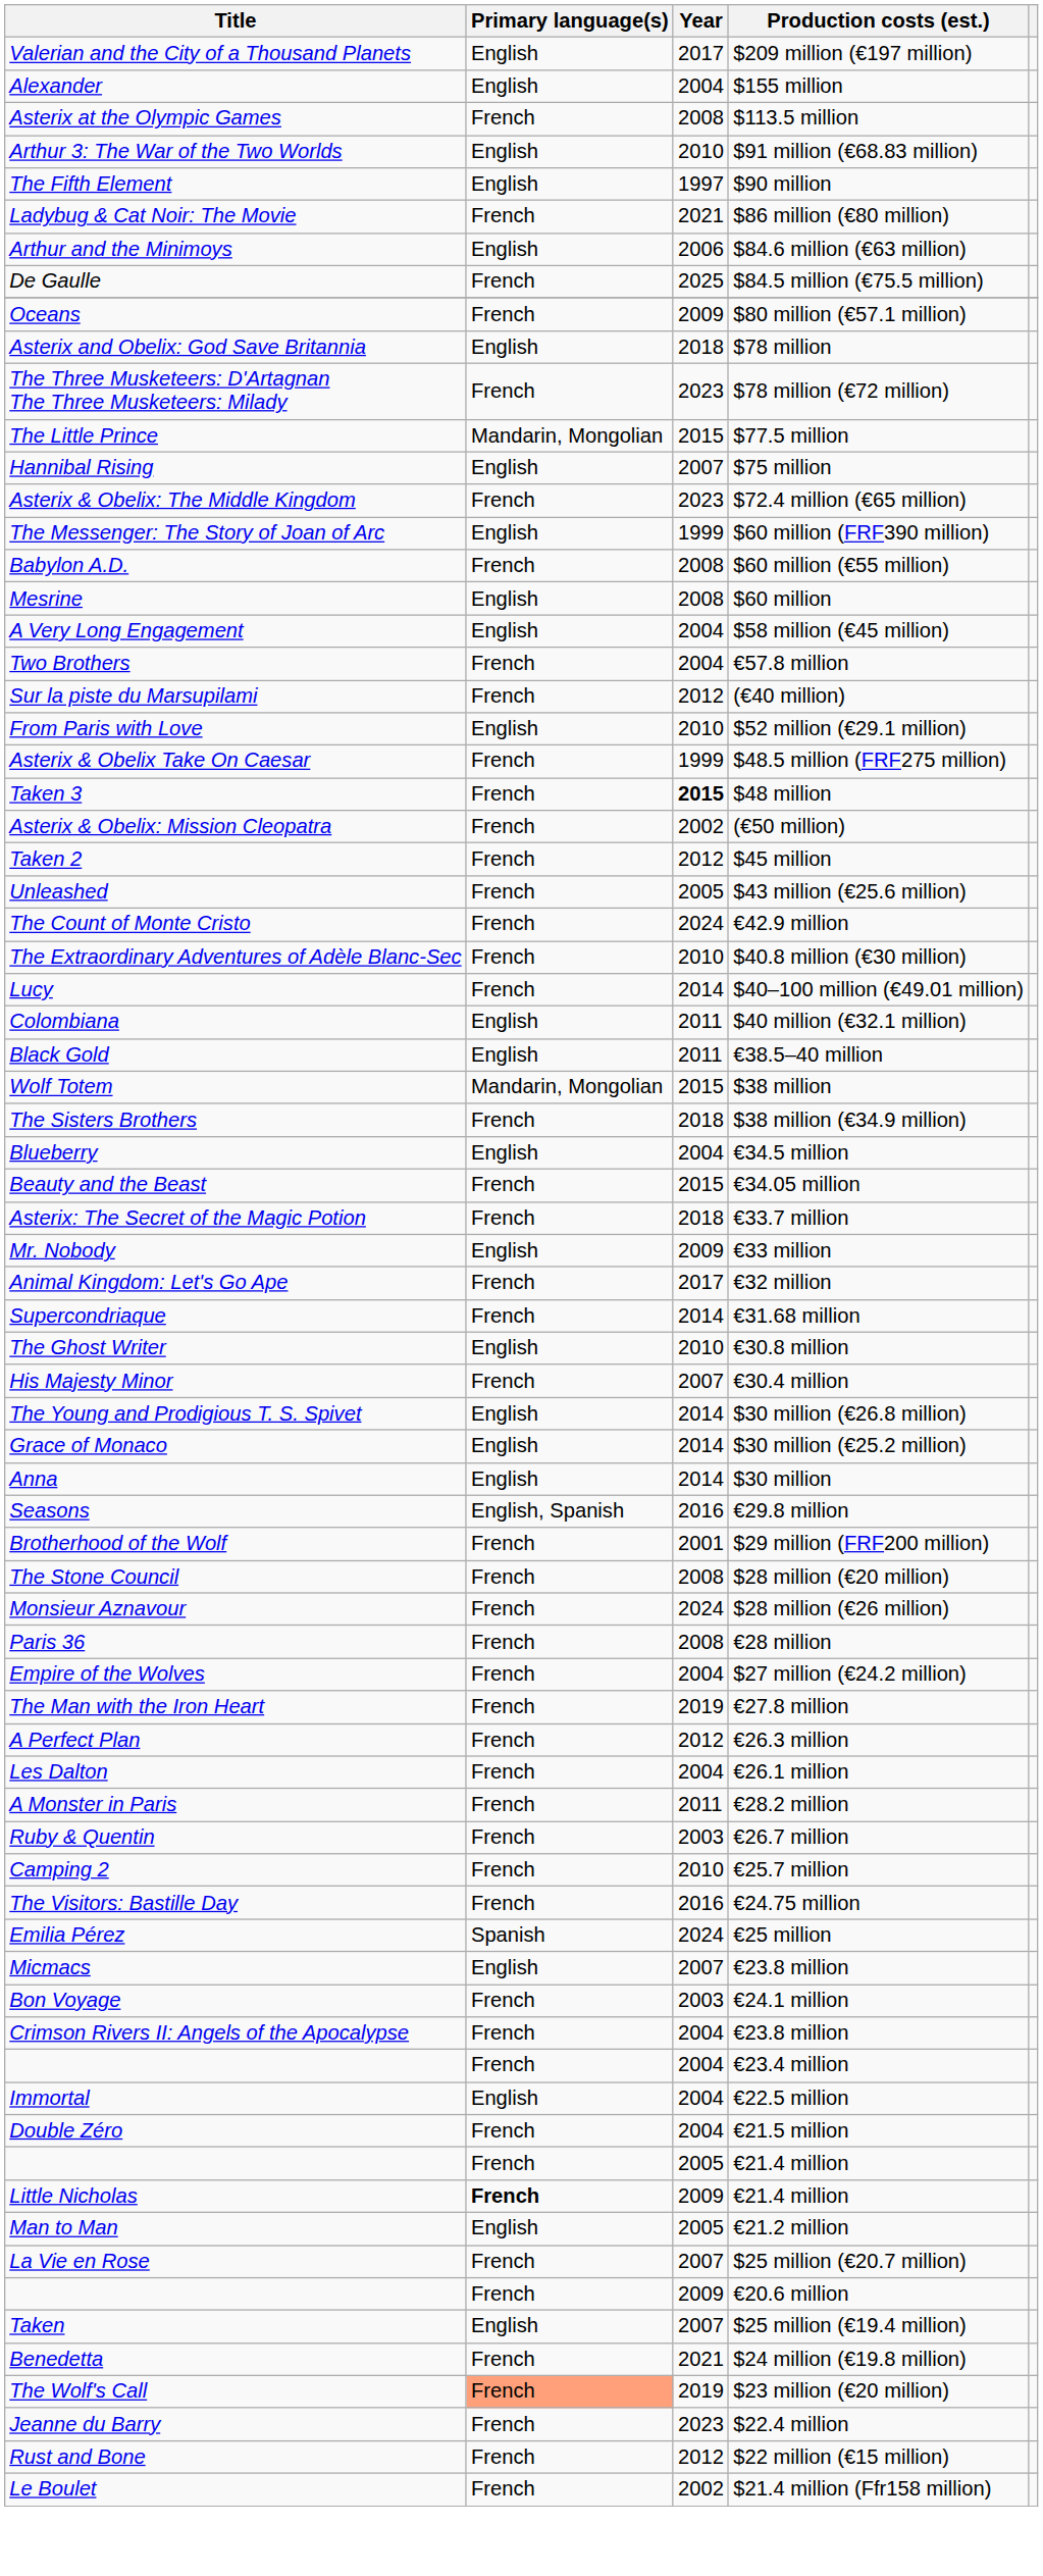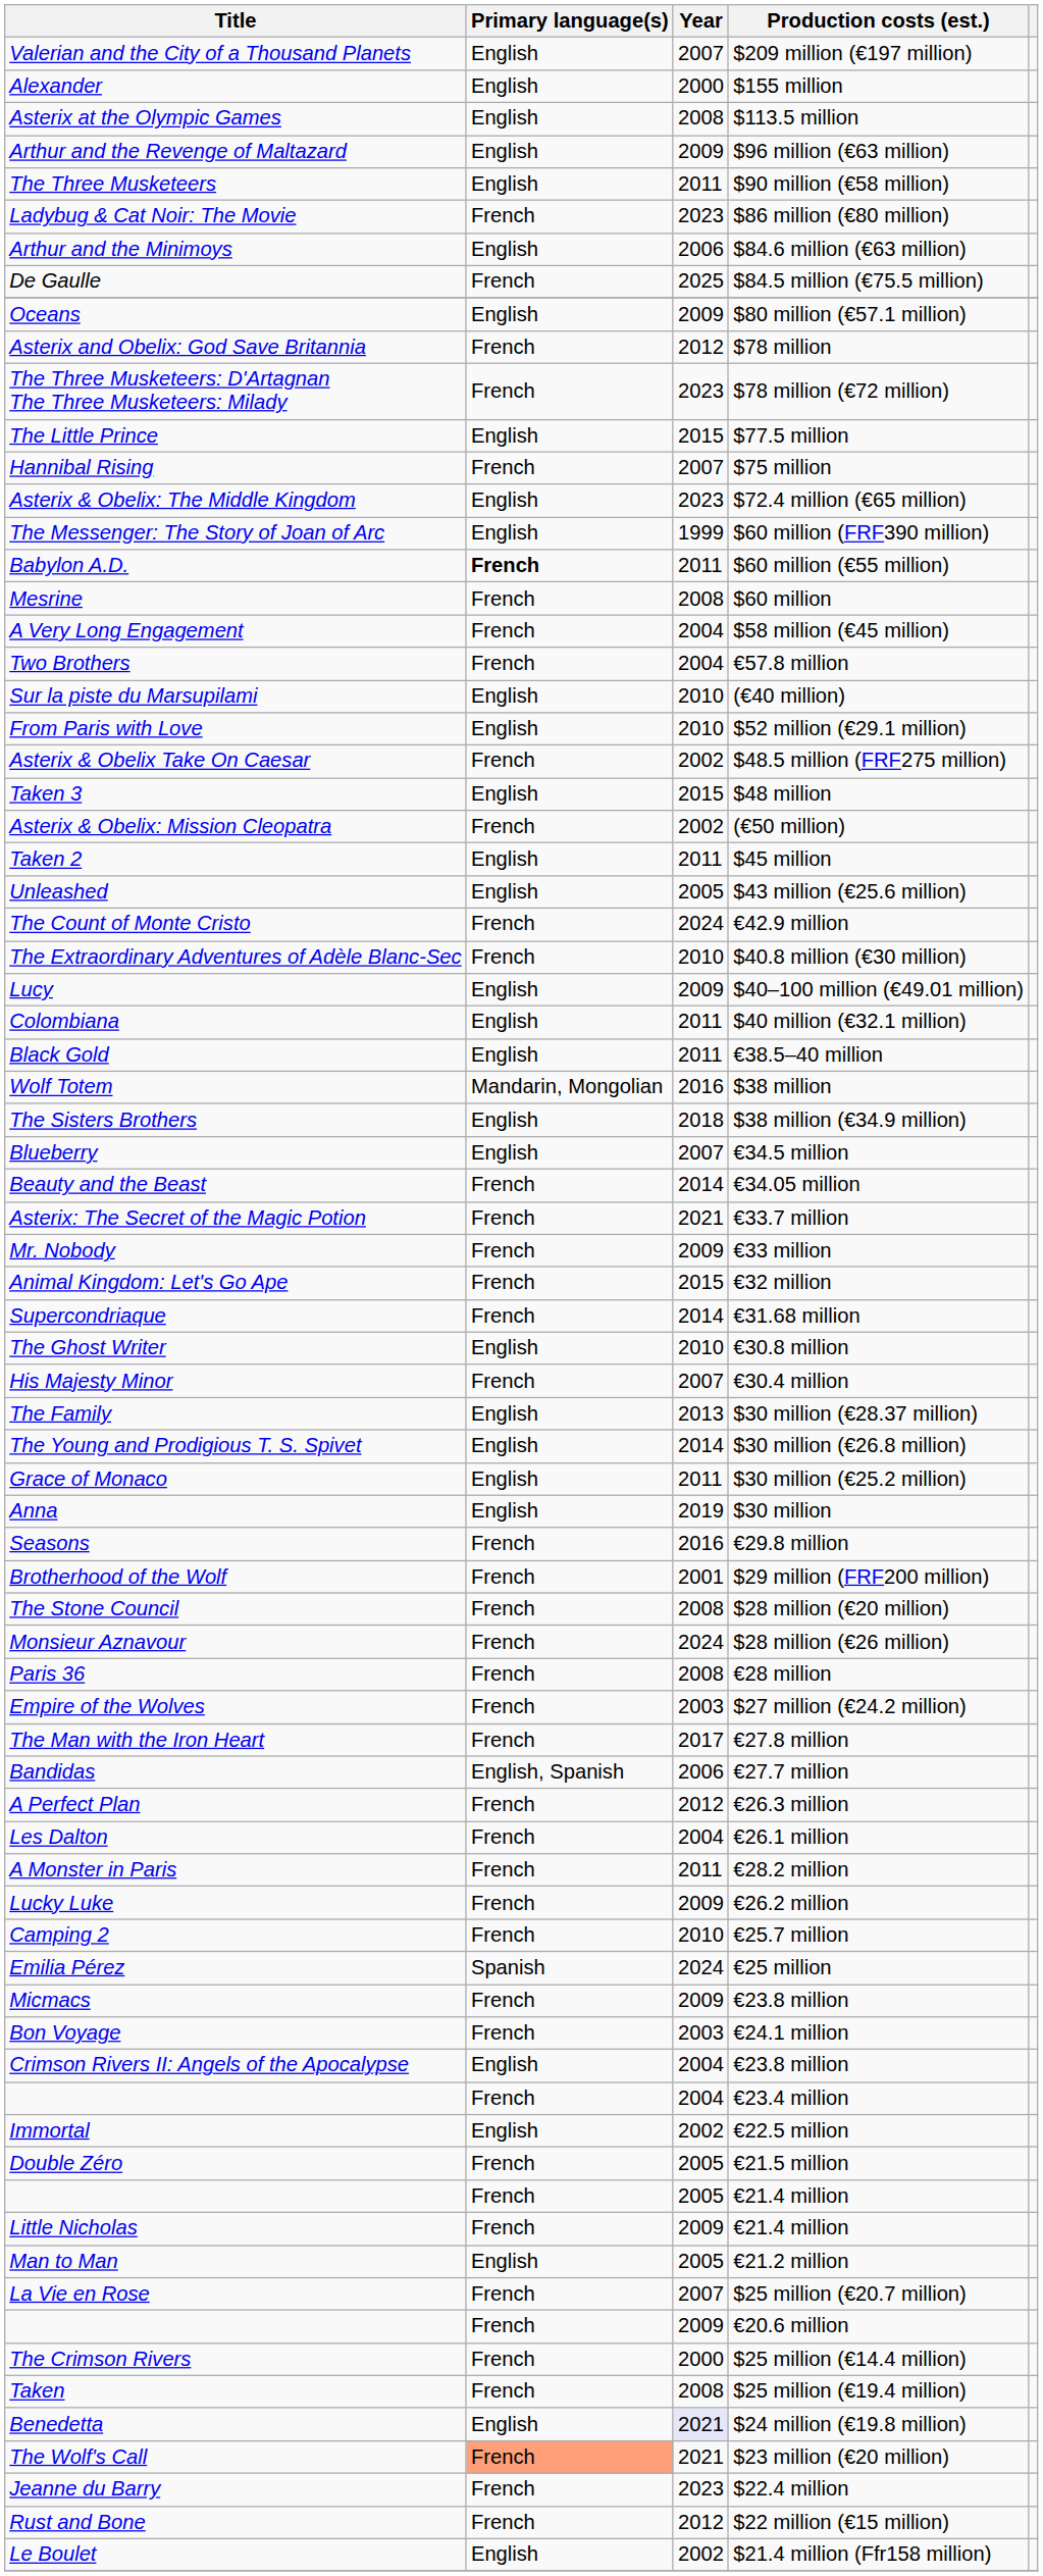 <table class="wikitable sortable">
 <tr>
 <th>Title</th>
 <th>Primary language(s)</th>
 <th>Year</th>
 <th>Production costs (est.)</th>
 <th></th>
 </tr>
 <tr>
 <td><em><a href='#'>Valerian and the City of a Thousand Planets</a></em></td>
 <td>English</td>
-<td>2017</td>
+<td>2007</td>
 <td>$209 million (€197 million)</td>
 <td></td>
 </tr>
 <tr>
 <td><em><a href='#'>Alexander</a></em></td>
 <td>English</td>
-<td>2004</td>
+<td>2000</td>
 <td>$155 million</td>
 <td></td>
 </tr>
 <tr>
 <td><em><a href='#'>Asterix at the Olympic Games</a></em></td>
-<td>French</td>
+<td>English</td>
 <td>2008</td>
 <td>$113.5 million</td>
 <td></td>
 </tr>
 <tr>
-<td><em><a href='#'>Arthur 3: The War of the Two Worlds</a></em></td>
+<td><em><a href='#'>Arthur and the Revenge of Maltazard</a></em></td>
 <td>English</td>
-<td>2010</td>
-<td>$91 million (€68.83 million)</td>
+<td>2009</td>
+<td>$96 million (€63 million)</td>
 <td></td>
 </tr>
 <tr>
-<td><em><a href='#'>The Fifth Element</a></em></td>
+<td><em><a href='#'>The Three Musketeers</a></em></td>
 <td>English</td>
-<td>1997</td>
-<td>$90 million</td>
+<td>2011</td>
+<td>$90 million (€58 million)</td>
 <td></td>
 </tr>
 <tr>
 <td><em><a href='#'>Ladybug & Cat Noir: The Movie</a></em></td>
 <td>French</td>
-<td>2021</td>
+<td>2023</td>
 <td>$86 million (€80 million)</td>
 <td></td>
 </tr>
 <tr>
 <td><em><a href='#'>Arthur and the Minimoys</a></em></td>
 <td>English</td>
 <td>2006</td>
 <td>$84.6 million (€63 million)</td>
 <td></td>
 </tr>
 <tr>
 <td><em>De Gaulle</em></td>
 <td>French</td>
 <td>2025</td>
 <td>$84.5 million (€75.5 million)</td>
 <td></td>
 </tr>
 <tr>
 </tr>
 <tr>
 <td><em><a href='#'>Oceans</a></em></td>
-<td>French</td>
+<td>English</td>
 <td>2009</td>
 <td>$80 million (€57.1 million)</td>
 <td></td>
 </tr>
 <tr>
 <td><em><a href='#'>Asterix and Obelix: God Save Britannia</a></em></td>
-<td>English</td>
-<td>2018</td>
+<td>French</td>
+<td>2012</td>
 <td>$78 million</td>
 <td></td>
 </tr>
 <tr>
 <td><em><a href='#'>The Three Musketeers: D'Artagnan</a></em><br><em><a href='#'>The Three Musketeers: Milady</a></em></td>
 <td>French</td>
 <td>2023</td>
 <td>$78 million (€72 million)</td>
 <td></td>
 </tr>
 <tr>
 <td><em><a href='#'>The Little Prince</a></em></td>
-<td>Mandarin, Mongolian</td>
+<td>English</td>
 <td>2015</td>
 <td>$77.5 million</td>
 <td></td>
 </tr>
 <tr>
 <td><em><a href='#'>Hannibal Rising</a></em></td>
-<td>English</td>
+<td>French</td>
 <td>2007</td>
 <td>$75 million</td>
 <td></td>
 </tr>
 <tr>
 <td><em><a href='#'>Asterix & Obelix: The Middle Kingdom</a></em></td>
-<td>French</td>
+<td>English</td>
 <td>2023</td>
 <td>$72.4 million (€65 million)</td>
 <td></td>
 </tr>
 <tr>
 <td><em><a href='#'>The Messenger: The Story of Joan of Arc</a></em></td>
 <td>English</td>
 <td>1999</td>
 <td>$60 million (<a href='#'>FRF</a>390 million)</td>
 <td></td>
 </tr>
 <tr>
 <td><em><a href='#'>Babylon A.D.</a></em></td>
-<td>French</td>
-<td>2008</td>
+<td><strong>French</strong></td>
+<td>2011</td>
 <td>$60 million (€55 million)</td>
 <td></td>
 </tr>
 <tr>
 <td><em><a href='#'>Mesrine</a></em></td>
-<td>English</td>
+<td>French</td>
 <td>2008</td>
 <td>$60 million</td>
 <td></td>
 </tr>
 <tr>
 <td><em><a href='#'>A Very Long Engagement</a></em></td>
-<td>English</td>
+<td>French</td>
 <td>2004</td>
 <td>$58 million (€45 million)</td>
 <td></td>
 </tr>
 <tr>
 <td><em><a href='#'>Two Brothers</a></em></td>
 <td>French</td>
 <td>2004</td>
 <td>€57.8 million</td>
 <td></td>
 </tr>
 <tr>
 <td><em><a href='#'>Sur la piste du Marsupilami</a></em></td>
-<td>French</td>
-<td>2012</td>
+<td>English</td>
+<td>2010</td>
 <td> (€40 million)</td>
 <td></td>
 </tr>
 <tr>
 <td><em><a href='#'>From Paris with Love</a></em></td>
 <td>English</td>
 <td>2010</td>
 <td>$52 million (€29.1 million)</td>
 <td></td>
 </tr>
 <tr>
 <td><em><a href='#'>Asterix & Obelix Take On Caesar</a></em></td>
 <td>French</td>
-<td>1999</td>
+<td>2002</td>
 <td>$48.5 million (<a href='#'>FRF</a>275 million)</td>
 <td></td>
 </tr>
 <tr>
 <td><em><a href='#'>Taken 3</a></em></td>
-<td>French</td>
-<td><strong>2015</strong></td>
+<td>English</td>
+<td>2015</td>
 <td>$48 million</td>
 <td></td>
 </tr>
 <tr>
 <td><em><a href='#'>Asterix & Obelix: Mission Cleopatra</a></em></td>
 <td>French</td>
 <td>2002</td>
 <td> (€50 million)</td>
 <td></td>
 </tr>
 <tr>
 <td><em><a href='#'>Taken 2</a></em></td>
-<td>French</td>
-<td>2012</td>
+<td>English</td>
+<td>2011</td>
 <td>$45 million</td>
 <td></td>
 </tr>
 <tr>
 <td><em><a href='#'>Unleashed</a></em></td>
-<td>French</td>
+<td>English</td>
 <td>2005</td>
 <td>$43 million (€25.6 million)</td>
 <td></td>
 </tr>
 <tr>
 <td><em><a href='#'>The Count of Monte Cristo</a></em></td>
 <td>French</td>
 <td>2024</td>
 <td>€42.9 million</td>
 <td></td>
 </tr>
 <tr>
 <td><em><a href='#'>The Extraordinary Adventures of Adèle Blanc-Sec</a></em></td>
 <td>French</td>
 <td>2010</td>
 <td>$40.8 million (€30 million)</td>
 <td></td>
 </tr>
 <tr>
 <td><em><a href='#'>Lucy</a></em></td>
-<td>French</td>
-<td>2014</td>
+<td>English</td>
+<td>2009</td>
 <td>$40–100 million (€49.01 million)</td>
 <td></td>
 </tr>
 <tr>
 <td><em><a href='#'>Colombiana</a></em></td>
 <td>English</td>
 <td>2011</td>
 <td>$40 million (€32.1 million)</td>
 <td></td>
 </tr>
 <tr>
 <td><em><a href='#'>Black Gold</a></em></td>
 <td>English</td>
 <td>2011</td>
 <td>€38.5–40 million</td>
 <td></td>
 </tr>
 <tr>
 <td><em><a href='#'>Wolf Totem</a></em></td>
 <td>Mandarin, Mongolian</td>
-<td>2015</td>
+<td>2016</td>
 <td>$38 million</td>
 <td></td>
 </tr>
 <tr>
 <td><em><a href='#'>The Sisters Brothers</a></em></td>
-<td>French</td>
+<td>English</td>
 <td>2018</td>
 <td>$38 million (€34.9 million)</td>
 <td></td>
 </tr>
 <tr>
 <td><em><a href='#'>Blueberry</a></em></td>
 <td>English</td>
-<td>2004</td>
+<td>2007</td>
 <td>€34.5 million</td>
 <td></td>
 </tr>
 <tr>
 <td><em><a href='#'>Beauty and the Beast</a></em></td>
 <td>French</td>
-<td>2015</td>
+<td>2014</td>
 <td>€34.05 million</td>
 <td></td>
 </tr>
 <tr>
 <td><em><a href='#'>Asterix: The Secret of the Magic Potion</a></em></td>
 <td>French</td>
-<td>2018</td>
+<td>2021</td>
 <td>€33.7 million</td>
 <td></td>
 </tr>
 <tr>
 <td><em><a href='#'>Mr. Nobody</a></em></td>
-<td>English</td>
+<td>French</td>
 <td>2009</td>
 <td>€33 million</td>
 <td></td>
 </tr>
 <tr>
 <td><em><a href='#'>Animal Kingdom: Let's Go Ape</a></em></td>
 <td>French</td>
-<td>2017</td>
+<td>2015</td>
 <td>€32 million</td>
 <td></td>
 </tr>
 <tr>
 <td><em><a href='#'>Supercondriaque</a></em></td>
 <td>French</td>
 <td>2014</td>
 <td>€31.68 million</td>
 <td></td>
 </tr>
 <tr>
 <td><em><a href='#'>The Ghost Writer</a></em></td>
 <td>English</td>
 <td>2010</td>
 <td>€30.8 million</td>
 <td></td>
 </tr>
 <tr>
 <td><em><a href='#'>His Majesty Minor</a></em></td>
 <td>French</td>
 <td>2007</td>
 <td>€30.4 million</td>
 <td></td>
 </tr>
 <tr>
+<td><em><a href='#'>The Family</a></em></td>
+<td>English</td>
+<td>2013</td>
+<td>$30 million (€28.37 million)</td>
+<td></td>
+</tr>
+<tr>
 <td><em><a href='#'>The Young and Prodigious T. S. Spivet</a></em></td>
 <td>English</td>
 <td>2014</td>
 <td>$30 million (€26.8 million)</td>
 <td></td>
 </tr>
 <tr>
 <td><em><a href='#'>Grace of Monaco</a></em></td>
 <td>English</td>
-<td>2014</td>
+<td>2011</td>
 <td>$30 million (€25.2 million)</td>
 <td></td>
 </tr>
 <tr>
 <td><em><a href='#'>Anna</a></em></td>
 <td>English</td>
-<td>2014</td>
+<td>2019</td>
 <td>$30 million</td>
 <td></td>
 </tr>
 <tr>
 <td><em><a href='#'>Seasons</a></em></td>
-<td>English, Spanish</td>
+<td>French</td>
 <td>2016</td>
 <td>€29.8 million</td>
 <td></td>
 </tr>
 <tr>
 <td><em><a href='#'>Brotherhood of the Wolf</a></em></td>
 <td>French</td>
 <td>2001</td>
 <td>$29 million (<a href='#'>FRF</a>200 million)</td>
 <td></td>
 </tr>
 <tr>
 <td><em><a href='#'>The Stone Council</a></em></td>
 <td>French</td>
 <td>2008</td>
 <td>$28 million (€20 million)</td>
 <td></td>
 </tr>
 <tr>
 <td><em><a href='#'>Monsieur Aznavour</a></em></td>
 <td>French</td>
 <td>2024</td>
 <td>$28 million (€26 million)</td>
 <td></td>
 </tr>
 <tr>
 <td><em><a href='#'>Paris 36</a></em></td>
 <td>French</td>
 <td>2008</td>
 <td>€28 million</td>
 <td></td>
 </tr>
 <tr>
 <td><em><a href='#'>Empire of the Wolves</a></em></td>
 <td>French</td>
-<td>2004</td>
+<td>2003</td>
 <td>$27 million (€24.2 million)</td>
 <td></td>
 </tr>
 <tr>
 <td><em><a href='#'>The Man with the Iron Heart</a></em></td>
 <td>French</td>
-<td>2019</td>
+<td>2017</td>
 <td>€27.8 million</td>
+<td></td>
+</tr>
+<tr>
+<td><em><a href='#'>Bandidas</a></em></td>
+<td>English, Spanish</td>
+<td>2006</td>
+<td>€27.7 million</td>
 <td></td>
 </tr>
 <tr>
 <td><em><a href='#'>A Perfect Plan</a></em></td>
 <td>French</td>
 <td>2012</td>
 <td>€26.3 million</td>
 <td></td>
 </tr>
 <tr>
 <td><em><a href='#'>Les Dalton</a></em></td>
 <td>French</td>
 <td>2004</td>
 <td>€26.1 million</td>
 <td></td>
 </tr>
 <tr>
 <td><em><a href='#'>A Monster in Paris</a></em></td>
 <td>French</td>
 <td>2011</td>
 <td>€28.2 million</td>
 <td></td>
 </tr>
 <tr>
-<td><em><a href='#'>Ruby & Quentin</a></em></td>
+<td><em><a href='#'>Lucky Luke</a></em></td>
 <td>French</td>
-<td>2003</td>
-<td>€26.7 million</td>
+<td>2009</td>
+<td>€26.2 million</td>
 <td></td>
 </tr>
 <tr>
 <td><em><a href='#'>Camping 2</a></em></td>
 <td>French</td>
 <td>2010</td>
 <td>€25.7 million</td>
-<td></td>
-</tr>
-<tr>
-<td><em><a href='#'>The Visitors: Bastille Day</a></em></td>
-<td>French</td>
-<td>2016</td>
-<td>€24.75 million</td>
 <td></td>
 </tr>
 <tr>
 <td><em><a href='#'>Emilia Pérez</a></em></td>
 <td>Spanish</td>
 <td>2024</td>
 <td>€25 million</td>
 <td></td>
 </tr>
 <tr>
 <td><em><a href='#'>Micmacs</a></em></td>
-<td>English</td>
-<td>2007</td>
+<td>French</td>
+<td>2009</td>
 <td>€23.8 million</td>
 <td></td>
 </tr>
 <tr>
 <td><em><a href='#'>Bon Voyage</a></em></td>
 <td>French</td>
 <td>2003</td>
 <td>€24.1 million</td>
 <td></td>
 </tr>
 <tr>
 <td><em><a href='#'>Crimson Rivers II: Angels of the Apocalypse</a></em></td>
-<td>French</td>
+<td>English</td>
 <td>2004</td>
 <td>€23.8 million</td>
 <td></td>
 </tr>
 <tr>
 <td><em></em></td>
 <td>French</td>
 <td>2004</td>
 <td>€23.4 million</td>
 <td></td>
 </tr>
 <tr>
 <td><em><a href='#'>Immortal</a></em></td>
 <td>English</td>
-<td>2004</td>
+<td>2002</td>
 <td>€22.5 million</td>
 <td></td>
 </tr>
 <tr>
 <td><em><a href='#'>Double Zéro</a></em></td>
 <td>French</td>
-<td>2004</td>
+<td>2005</td>
 <td>€21.5 million</td>
 <td></td>
 </tr>
 <tr>
 <td><em></em></td>
 <td>French</td>
 <td>2005</td>
 <td>€21.4 million</td>
 <td></td>
 </tr>
 <tr>
 <td><em><a href='#'>Little Nicholas</a></em></td>
-<td><strong>French</strong></td>
+<td>French</td>
 <td>2009</td>
 <td>€21.4 million</td>
 <td></td>
 </tr>
 <tr>
 <td><em><a href='#'>Man to Man</a></em></td>
 <td>English</td>
 <td>2005</td>
 <td>€21.2 million</td>
 <td></td>
 </tr>
 <tr>
 <td><em><a href='#'>La Vie en Rose</a></em></td>
 <td>French</td>
 <td>2007</td>
 <td>$25 million (€20.7 million)</td>
 <td></td>
 </tr>
 <tr>
 <td><em></em></td>
 <td>French</td>
 <td>2009</td>
 <td>€20.6 million</td>
 <td></td>
 </tr>
 <tr>
+<td><em><a href='#'>The Crimson Rivers</a></em></td>
+<td>French</td>
+<td>2000</td>
+<td>$25 million (€14.4 million)</td>
+<td></td>
+</tr>
+<tr>
 <td><em><a href='#'>Taken</a></em></td>
-<td>English</td>
-<td>2007</td>
+<td>French</td>
+<td>2008</td>
 <td>$25 million (€19.4 million)</td>
 <td></td>
 </tr>
 <tr>
 <td><em><a href='#'>Benedetta</a></em></td>
-<td>French</td>
-<td>2021</td>
+<td>English</td>
+<td style="background: lavender;">2021</td>
 <td>$24 million (€19.8 million)</td>
 <td></td>
 </tr>
 <tr>
 <td><em><a href='#'>The Wolf's Call</a></em></td>
 <td style="background: lightsalmon;">French</td>
-<td>2019</td>
+<td>2021</td>
 <td>$23 million (€20 million)</td>
 <td></td>
 </tr>
 <tr>
 <td><em><a href='#'>Jeanne du Barry</a></em></td>
 <td>French</td>
 <td>2023</td>
 <td>$22.4 million</td>
 <td></td>
 </tr>
 <tr>
 <td><em><a href='#'>Rust and Bone</a></em></td>
 <td>French</td>
 <td>2012</td>
 <td>$22 million (€15 million)</td>
 <td></td>
 </tr>
 <tr>
 <td><em><a href='#'>Le Boulet</a></em></td>
-<td>French</td>
+<td>English</td>
 <td>2002</td>
 <td>$21.4 million (Ffr158 million)</td>
 <td></td>
 </tr>
 <tr>
 </tr>
 </table>
